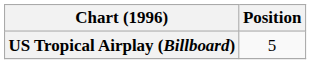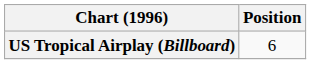 <table class="wikitable plainrowheaders " style="text-align:center;">
 <tr>
 <th scope="col">Chart (1996)</th>
 <th scope="col">Position</th>
 </tr>
 <tr>
 <th scope="row">US Tropical Airplay (<em>Billboard</em>)</th>
-<td>5</td>
+<td>6</td>
 </tr>
 <tr>
 </tr>
 </table>
